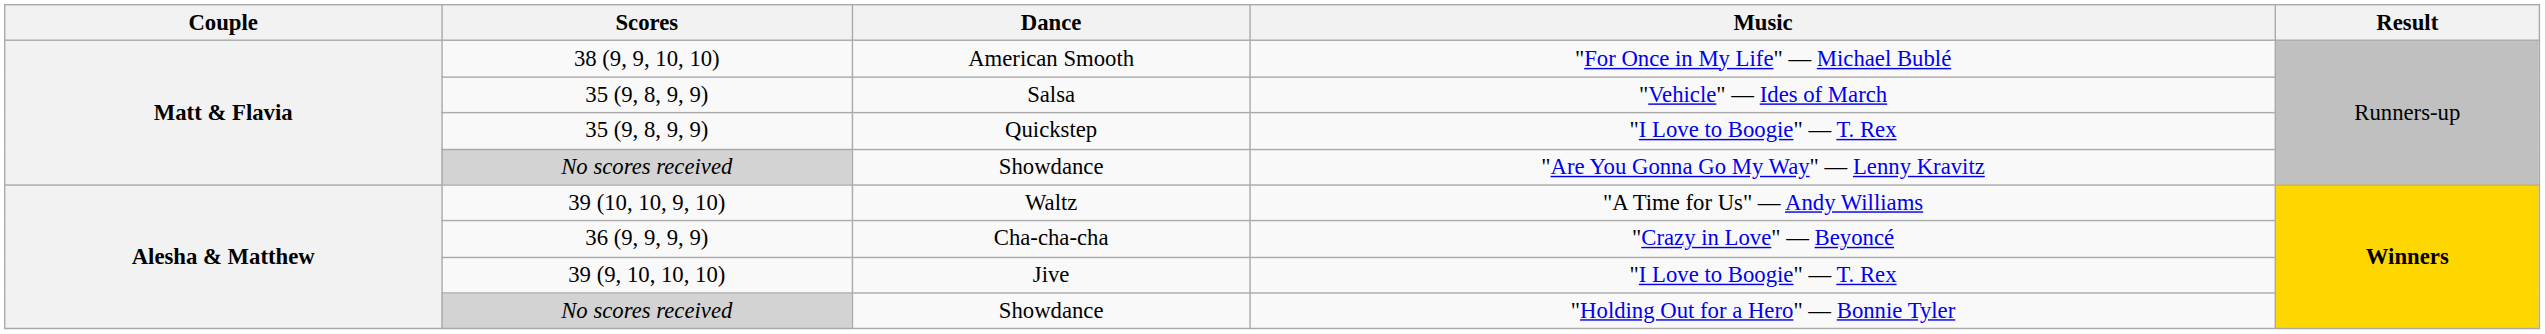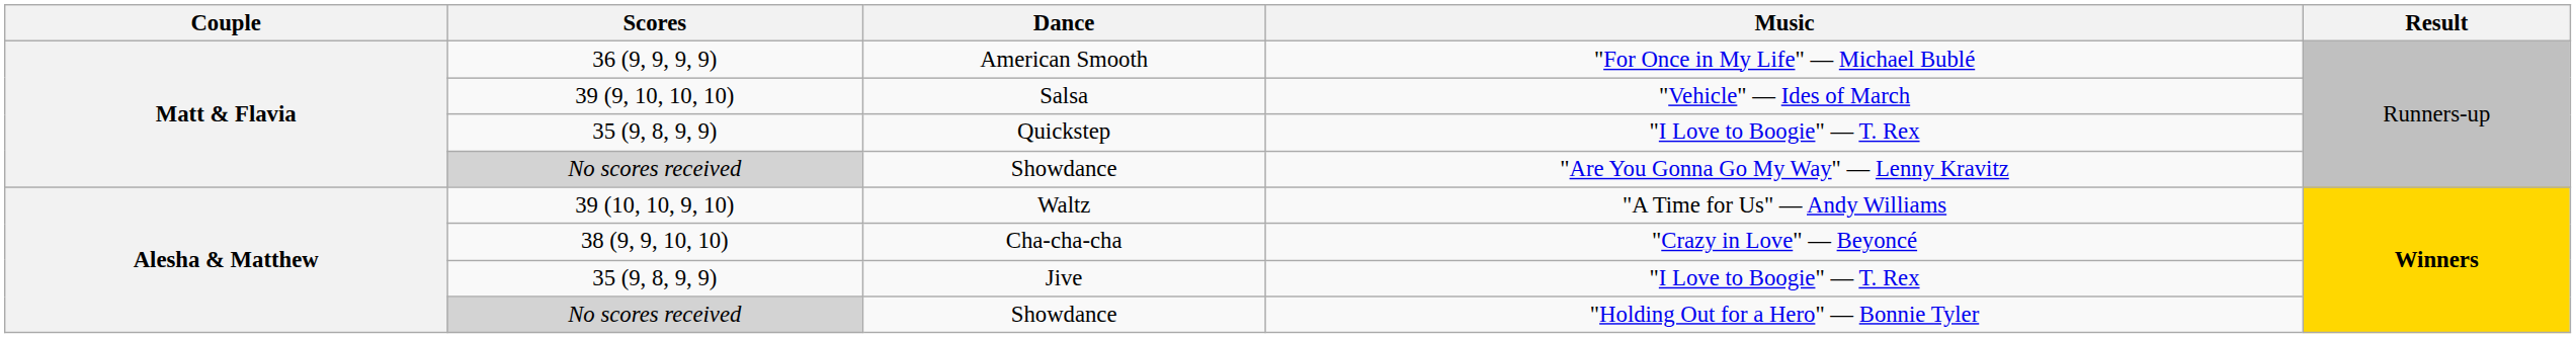 <table class="wikitable sortable" style="text-align:center; width:90%">
 <tr>
 <th scope="col">Couple</th>
 <th scope="col">Scores</th>
 <th scope="col" class="unsortable">Dance</th>
 <th scope="col" class="unsortable">Music</th>
 <th scope="col" class="unsortable">Result</th>
 </tr>
 <tr>
 <th scope="row" rowspan=4>Matt & Flavia</th>
-<td>38 (9, 9, 10, 10)</td>
+<td>36 (9, 9, 9, 9)</td>
 <td>American Smooth</td>
 <td>"<a href='#'>For Once in My Life</a>" — <a href='#'>Michael Bublé</a></td>
 <td rowspan=4 bgcolor="silver">Runners-up</td>
 </tr>
 <tr>
-<td>35 (9, 8, 9, 9)</td>
+<td>39 (9, 10, 10, 10)</td>
 <td>Salsa</td>
 <td>"<a href='#'>Vehicle</a>" — <a href='#'>Ides of March</a></td>
 </tr>
 <tr>
 <td>35 (9, 8, 9, 9)</td>
 <td>Quickstep</td>
 <td>"<a href='#'>I Love to Boogie</a>" — <a href='#'>T. Rex</a></td>
 </tr>
 <tr>
 <td bgcolor="lightgray"><em>No scores received</em></td>
 <td>Showdance</td>
 <td>"<a href='#'>Are You Gonna Go My Way</a>" — <a href='#'>Lenny Kravitz</a></td>
 </tr>
 <tr>
 <th scope="row" rowspan=4>Alesha & Matthew</th>
 <td>39 (10, 10, 9, 10)</td>
 <td>Waltz</td>
 <td>"A Time for Us" — <a href='#'>Andy Williams</a></td>
 <td rowspan=4 bgcolor="gold"><strong>Winners</strong></td>
 </tr>
 <tr>
-<td>36 (9, 9, 9, 9)</td>
+<td>38 (9, 9, 10, 10)</td>
 <td>Cha-cha-cha</td>
 <td>"<a href='#'>Crazy in Love</a>" — <a href='#'>Beyoncé</a></td>
 </tr>
 <tr>
-<td>39 (9, 10, 10, 10)</td>
+<td>35 (9, 8, 9, 9)</td>
 <td>Jive</td>
 <td>"<a href='#'>I Love to Boogie</a>" — <a href='#'>T. Rex</a></td>
 </tr>
 <tr>
 <td bgcolor="lightgray"><em>No scores received</em></td>
 <td>Showdance</td>
 <td>"<a href='#'>Holding Out for a Hero</a>" — <a href='#'>Bonnie Tyler</a></td>
 </tr>
 </table>
